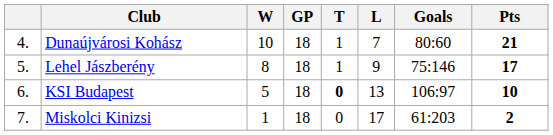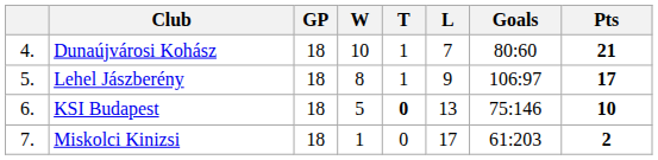 <table class="wikitable">
 <tr>
 <th width="30"></th>
 <th width="200">Club</th>
+<th width="30">GP</th>
 <th width="30">W</th>
-<th width="30">GP</th>
 <th width="30">T</th>
 <th width="30">L</th>
 <th width="70">Goals</th>
 <th width="70">Pts</th>
 </tr>
 <tr bgcolor="#FFFFFF" align="center">
 <td>4.</td>
 <td align="left"><a href='#'>Dunaújvárosi Kohász</a></td>
+<td>18</td>
 <td>10</td>
-<td>18</td>
 <td>1</td>
 <td>7</td>
 <td>80:60</td>
 <td><strong>21</strong></td>
 </tr>
 <tr bgcolor="#FFFFFF" align="center">
 <td>5.</td>
 <td align="left"><a href='#'>Lehel Jászberény</a></td>
+<td>18</td>
 <td>8</td>
-<td>18</td>
 <td>1</td>
 <td>9</td>
-<td>75:146</td>
+<td>106:97</td>
 <td><strong>17</strong></td>
 </tr>
 <tr bgcolor="#FFFFFF" align="center">
 <td>6.</td>
 <td align="left"><a href='#'>KSI Budapest</a></td>
+<td>18</td>
 <td>5</td>
-<td>18</td>
 <td><strong>0</strong></td>
 <td>13</td>
-<td>106:97</td>
+<td>75:146</td>
 <td><strong>10</strong></td>
 </tr>
 <tr bgcolor="#FFFFFF" align="center">
 <td>7.</td>
 <td align="left"><a href='#'>Miskolci Kinizsi</a></td>
+<td>18</td>
 <td>1</td>
-<td>18</td>
 <td>0</td>
 <td>17</td>
 <td>61:203</td>
 <td><strong>2</strong></td>
 </tr>
 </table>
